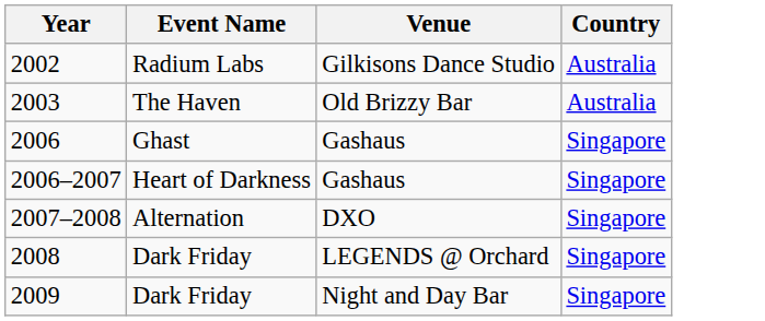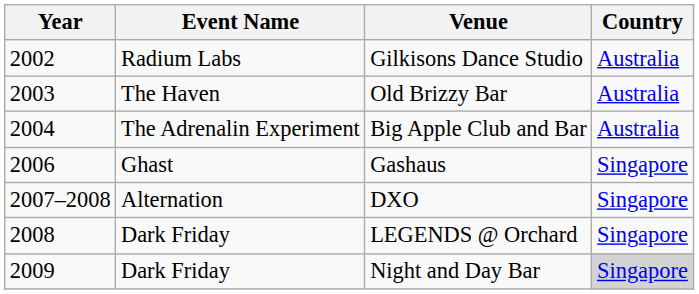 <table class="wikitable">
 <tr>
 <th>Year</th>
 <th>Event Name</th>
 <th>Venue</th>
 <th>Country</th>
 </tr>
 <tr>
 <td>2002</td>
 <td>Radium Labs</td>
 <td>Gilkisons Dance Studio</td>
 <td><a href='#'>Australia</a></td>
 </tr>
 <tr>
 <td>2003</td>
 <td>The Haven</td>
 <td>Old Brizzy Bar</td>
 <td><a href='#'>Australia</a></td>
 </tr>
 <tr>
+<td>2004</td>
+<td>The Adrenalin Experiment</td>
+<td>Big Apple Club and Bar</td>
+<td><a href='#'>Australia</a></td>
+</tr>
+<tr>
 <td>2006</td>
 <td>Ghast</td>
-<td>Gashaus</td>
-<td><a href='#'>Singapore</a></td>
-</tr>
-<tr>
-<td>2006–2007</td>
-<td>Heart of Darkness</td>
 <td>Gashaus</td>
 <td><a href='#'>Singapore</a></td>
 </tr>
 <tr>
 <td>2007–2008</td>
 <td>Alternation</td>
 <td>DXO</td>
 <td><a href='#'>Singapore</a></td>
 </tr>
 <tr>
 <td>2008</td>
 <td>Dark Friday</td>
 <td>LEGENDS @ Orchard</td>
 <td><a href='#'>Singapore</a></td>
 </tr>
 <tr>
 <td>2009</td>
 <td>Dark Friday</td>
 <td>Night and Day Bar</td>
-<td><a href='#'>Singapore</a></td>
+<td style="background: lightgrey;"><a href='#'>Singapore</a></td>
 </tr>
 </table>
